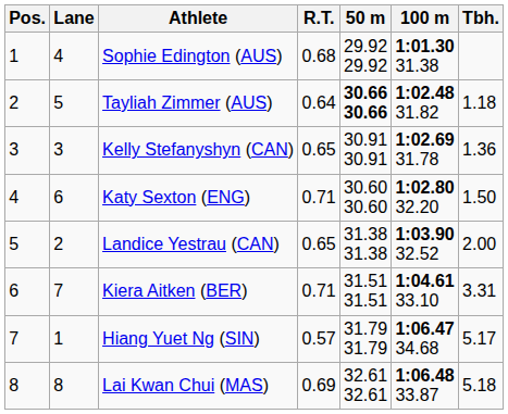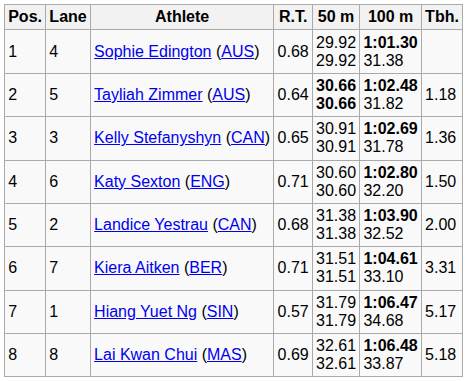 <table class="wikitable">
 <tr>
 <th>Pos.</th>
 <th>Lane</th>
 <th>Athlete</th>
 <th>R.T.</th>
 <th>50 m</th>
 <th>100 m</th>
 <th>Tbh.</th>
 </tr>
 <tr>
 <td>1</td>
 <td>4</td>
 <td> <a href='#'>Sophie Edington</a> (<a href='#'>AUS</a>)</td>
 <td>0.68</td>
 <td>29.92<br>29.92</td>
 <td><strong>1:01.30</strong><br>31.38</td>
 <td> </td>
 </tr>
 <tr>
 <td>2</td>
 <td>5</td>
 <td> <a href='#'>Tayliah Zimmer</a> (<a href='#'>AUS</a>)</td>
 <td>0.64</td>
 <td><strong>30.66<br>30.66</strong></td>
 <td><strong>1:02.48</strong><br>31.82</td>
 <td>1.18</td>
 </tr>
 <tr>
 <td>3</td>
 <td>3</td>
 <td> <a href='#'>Kelly Stefanyshyn</a> (<a href='#'>CAN</a>)</td>
 <td>0.65</td>
 <td>30.91<br>30.91</td>
 <td><strong>1:02.69</strong><br>31.78</td>
 <td>1.36</td>
 </tr>
 <tr>
 <td>4</td>
 <td>6</td>
 <td> <a href='#'>Katy Sexton</a> (<a href='#'>ENG</a>)</td>
 <td>0.71</td>
 <td>30.60<br>30.60</td>
 <td><strong>1:02.80</strong><br>32.20</td>
 <td>1.50</td>
 </tr>
 <tr>
 <td>5</td>
 <td>2</td>
 <td> <a href='#'>Landice Yestrau</a> (<a href='#'>CAN</a>)</td>
-<td>0.65</td>
+<td>0.68</td>
 <td>31.38<br>31.38</td>
 <td><strong>1:03.90</strong><br>32.52</td>
 <td>2.00</td>
 </tr>
 <tr>
 <td>6</td>
 <td>7</td>
 <td> <a href='#'>Kiera Aitken</a> (<a href='#'>BER</a>)</td>
 <td>0.71</td>
 <td>31.51<br>31.51</td>
 <td><strong>1:04.61</strong><br>33.10</td>
 <td>3.31</td>
 </tr>
 <tr>
 <td>7</td>
 <td>1</td>
 <td> <a href='#'>Hiang Yuet Ng</a> (<a href='#'>SIN</a>)</td>
 <td>0.57</td>
 <td>31.79<br>31.79</td>
 <td><strong>1:06.47</strong><br>34.68</td>
 <td>5.17</td>
 </tr>
 <tr>
 <td>8</td>
 <td>8</td>
 <td> <a href='#'>Lai Kwan Chui</a> (<a href='#'>MAS</a>)</td>
 <td>0.69</td>
 <td>32.61<br>32.61</td>
 <td><strong>1:06.48</strong><br>33.87</td>
 <td>5.18</td>
 </tr>
 <tr>
 </tr>
 </table>
